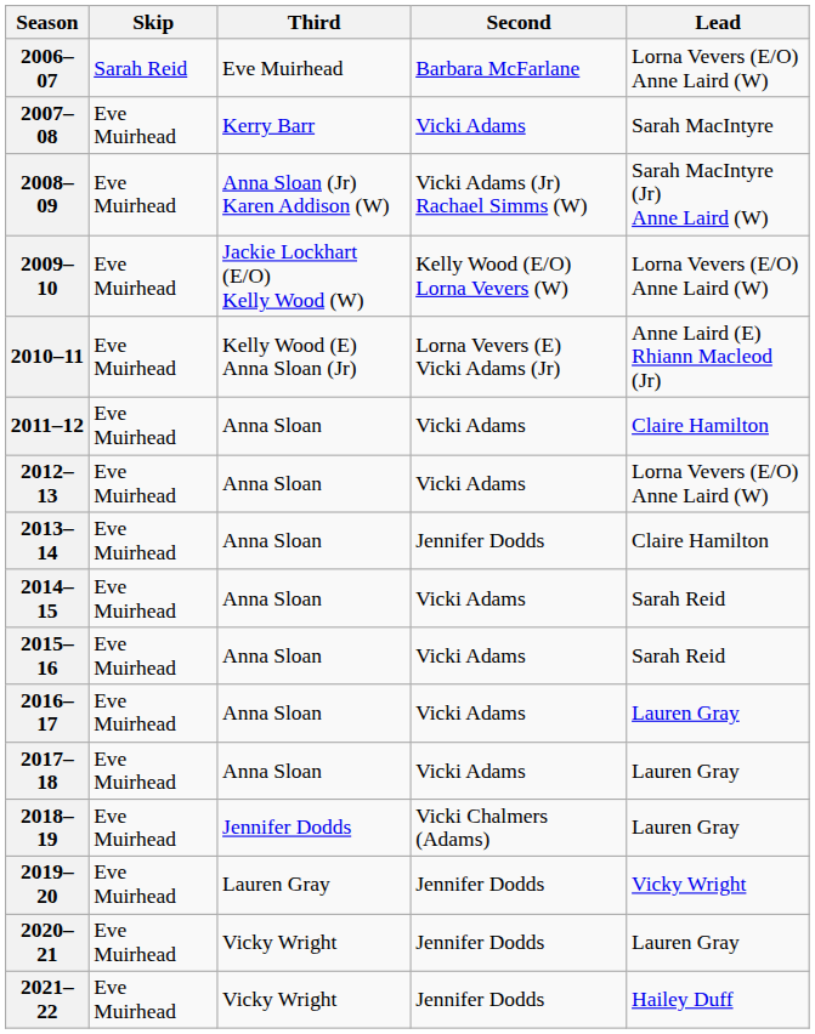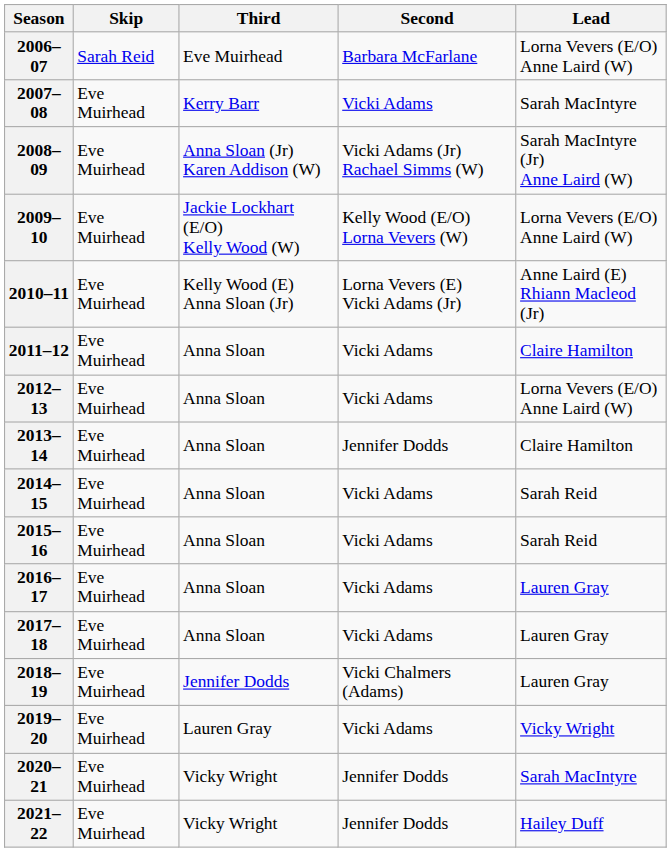 <table class="wikitable">
 <tr>
 <th scope="col">Season</th>
 <th scope="col">Skip</th>
 <th scope="col">Third</th>
 <th scope="col">Second</th>
 <th scope="col">Lead</th>
 </tr>
 <tr>
 <th scope="row">2006–07</th>
 <td><a href='#'>Sarah Reid</a></td>
 <td>Eve Muirhead</td>
 <td><a href='#'>Barbara McFarlane</a></td>
 <td>Lorna Vevers (E/O) <br> Anne Laird (W)</td>
 </tr>
 <tr>
 <th scope="row">2007–08</th>
 <td>Eve Muirhead</td>
 <td><a href='#'>Kerry Barr</a></td>
 <td><a href='#'>Vicki Adams</a></td>
 <td>Sarah MacIntyre</td>
 </tr>
 <tr>
 <th scope="row">2008–09</th>
 <td>Eve Muirhead</td>
 <td><a href='#'>Anna Sloan</a> (Jr) <br> <a href='#'>Karen Addison</a> (W)</td>
 <td>Vicki Adams (Jr) <br> <a href='#'>Rachael Simms</a> (W)</td>
 <td>Sarah MacIntyre (Jr)<br> <a href='#'>Anne Laird</a> (W)</td>
 </tr>
 <tr>
 <th scope="row">2009–10</th>
 <td>Eve Muirhead</td>
 <td><a href='#'>Jackie Lockhart</a> (E/O) <br> <a href='#'>Kelly Wood</a> (W)</td>
 <td>Kelly Wood (E/O) <br> <a href='#'>Lorna Vevers</a> (W)</td>
 <td>Lorna Vevers (E/O) <br> Anne Laird (W)</td>
 </tr>
 <tr>
 <th scope="row">2010–11</th>
 <td>Eve Muirhead</td>
 <td>Kelly Wood (E) <br> Anna Sloan (Jr)</td>
 <td>Lorna Vevers (E) <br> Vicki Adams (Jr)</td>
 <td>Anne Laird (E) <br> <a href='#'>Rhiann Macleod</a> (Jr)</td>
 </tr>
 <tr>
 <th scope="row">2011–12</th>
 <td>Eve Muirhead</td>
 <td>Anna Sloan</td>
 <td>Vicki Adams</td>
 <td><a href='#'>Claire Hamilton</a></td>
 </tr>
 <tr>
 <th scope="row">2012–13</th>
 <td>Eve Muirhead</td>
 <td>Anna Sloan</td>
 <td>Vicki Adams</td>
 <td>Lorna Vevers (E/O) <br> Anne Laird (W)</td>
 </tr>
 <tr>
 <th scope="row">2013–14</th>
 <td>Eve Muirhead</td>
 <td>Anna Sloan</td>
 <td>Jennifer Dodds</td>
 <td>Claire Hamilton</td>
 </tr>
 <tr>
 <th scope="row">2014–15</th>
 <td>Eve Muirhead</td>
 <td>Anna Sloan</td>
 <td>Vicki Adams</td>
 <td>Sarah Reid</td>
 </tr>
 <tr>
 <th scope="row">2015–16</th>
 <td>Eve Muirhead</td>
 <td>Anna Sloan</td>
 <td>Vicki Adams</td>
 <td>Sarah Reid</td>
 </tr>
 <tr>
 <th scope="row">2016–17</th>
 <td>Eve Muirhead</td>
 <td>Anna Sloan</td>
 <td>Vicki Adams</td>
 <td><a href='#'>Lauren Gray</a></td>
 </tr>
 <tr>
 <th scope="row">2017–18</th>
 <td>Eve Muirhead</td>
 <td>Anna Sloan</td>
 <td>Vicki Adams</td>
 <td>Lauren Gray</td>
 </tr>
 <tr>
 <th scope="row">2018–19</th>
 <td>Eve Muirhead</td>
 <td><a href='#'>Jennifer Dodds</a></td>
 <td>Vicki Chalmers (Adams)</td>
 <td>Lauren Gray</td>
 </tr>
 <tr>
 <th scope="row">2019–20</th>
 <td>Eve Muirhead</td>
 <td>Lauren Gray</td>
-<td>Jennifer Dodds</td>
+<td>Vicki Adams</td>
 <td><a href='#'>Vicky Wright</a></td>
 </tr>
 <tr>
 <th scope="row">2020–21</th>
 <td>Eve Muirhead</td>
 <td>Vicky Wright</td>
 <td>Jennifer Dodds</td>
-<td>Lauren Gray</td>
+<td><a href='#'>Sarah MacIntyre</a></td>
 </tr>
 <tr>
 <th scope="row">2021–22</th>
 <td>Eve Muirhead</td>
 <td>Vicky Wright</td>
 <td>Jennifer Dodds</td>
 <td><a href='#'>Hailey Duff</a></td>
 </tr>
 </table>
